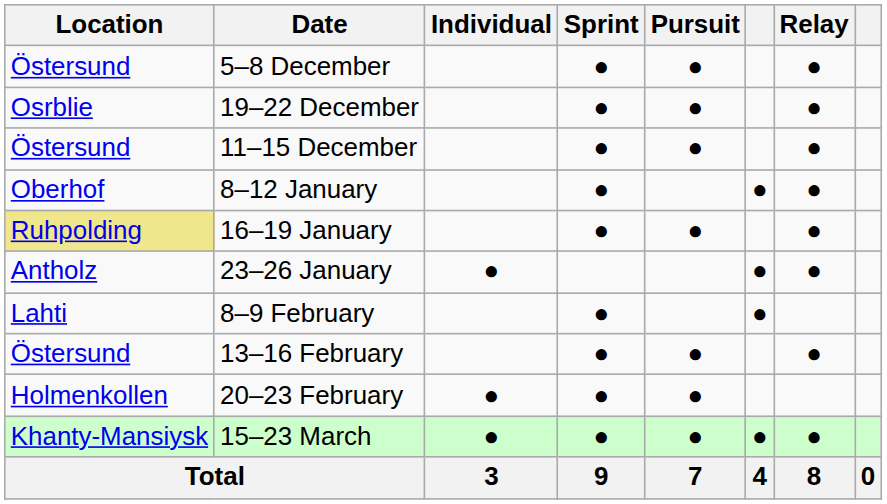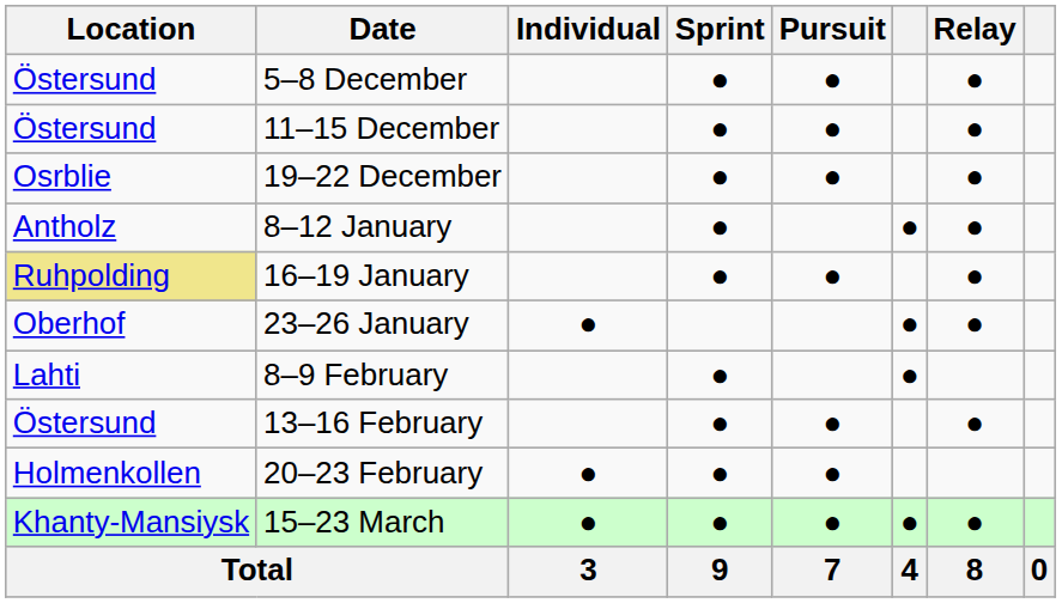 <table class="wikitable" border="1">
 <tr>
 <th>Location</th>
 <th>Date</th>
 <th>Individual</th>
 <th>Sprint</th>
 <th>Pursuit</th>
 <th></th>
 <th>Relay</th>
 <th></th>
 </tr>
 <tr align="center">
 <td align="left"> <a href='#'>Östersund</a></td>
 <td align="left">5–8 December</td>
 <td></td>
 <td>●</td>
 <td>●</td>
 <td></td>
 <td>●</td>
 <td></td>
 </tr>
 <tr align="center">
+<td align="left"> <a href='#'>Östersund</a></td>
+<td align="left">11–15 December</td>
+<td></td>
+<td>●</td>
+<td>●</td>
+<td></td>
+<td>●</td>
+<td></td>
+</tr>
+<tr align="center">
 <td align="left"> <a href='#'>Osrblie</a></td>
 <td align="left">19–22 December</td>
 <td></td>
 <td>●</td>
 <td>●</td>
 <td></td>
 <td>●</td>
 <td></td>
 </tr>
 <tr align="center">
-<td align="left"> <a href='#'>Östersund</a></td>
-<td align="left">11–15 December</td>
-<td></td>
-<td>●</td>
-<td>●</td>
-<td></td>
-<td>●</td>
-<td></td>
-</tr>
-<tr align="center">
-<td align="left"> <a href='#'>Oberhof</a></td>
+<td align="left"> <a href='#'>Antholz</a></td>
 <td align="left">8–12 January</td>
 <td></td>
 <td>●</td>
 <td></td>
 <td>●</td>
 <td>●</td>
 <td></td>
 </tr>
 <tr align="center">
 <td align="left" style="background: khaki;"> <a href='#'>Ruhpolding</a></td>
 <td align="left">16–19 January</td>
 <td></td>
 <td>●</td>
 <td>●</td>
 <td></td>
 <td>●</td>
 <td></td>
 </tr>
 <tr align="center">
-<td align="left"> <a href='#'>Antholz</a></td>
+<td align="left"> <a href='#'>Oberhof</a></td>
 <td align="left">23–26 January</td>
 <td>●</td>
 <td></td>
 <td></td>
 <td>●</td>
 <td>●</td>
 <td></td>
 </tr>
 <tr align="center">
 <td align="left"> <a href='#'>Lahti</a></td>
 <td align="left">8–9 February</td>
 <td></td>
 <td>●</td>
 <td></td>
 <td>●</td>
 <td></td>
 <td></td>
 </tr>
 <tr align="center">
 <td align="left"> <a href='#'>Östersund</a></td>
 <td align="left">13–16 February</td>
 <td></td>
 <td>●</td>
 <td>●</td>
 <td></td>
 <td>●</td>
 <td></td>
 </tr>
 <tr align="center">
 <td align="left"> <a href='#'>Holmenkollen</a></td>
 <td align="left">20–23 February</td>
 <td>●</td>
 <td>●</td>
 <td>●</td>
 <td></td>
 <td></td>
 <td></td>
 </tr>
 <tr align="center" style="background:#ccffcc">
 <td align="left"> <a href='#'>Khanty-Mansiysk</a></td>
 <td align="left">15–23 March</td>
 <td>●</td>
 <td>●</td>
 <td>●</td>
 <td>●</td>
 <td>●</td>
 <td></td>
 </tr>
 <tr align="center">
 <th colspan="2">Total</th>
 <th>3</th>
 <th>9</th>
 <th>7</th>
 <th>4</th>
 <th>8</th>
 <th>0</th>
 </tr>
 </table>
